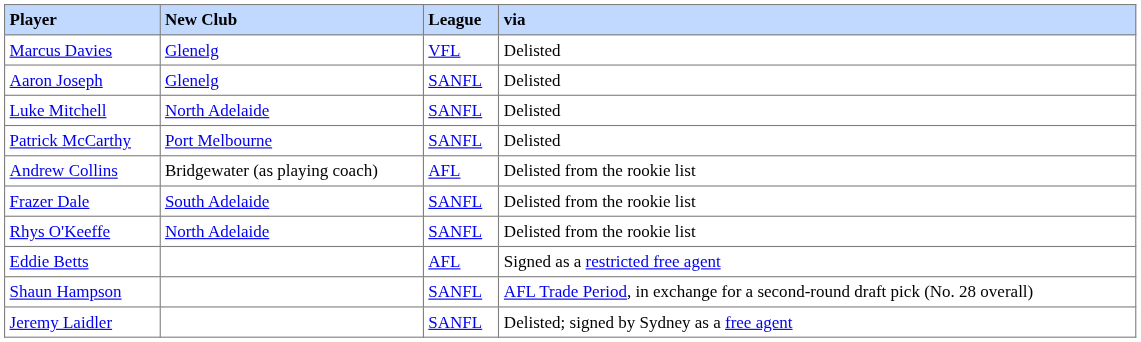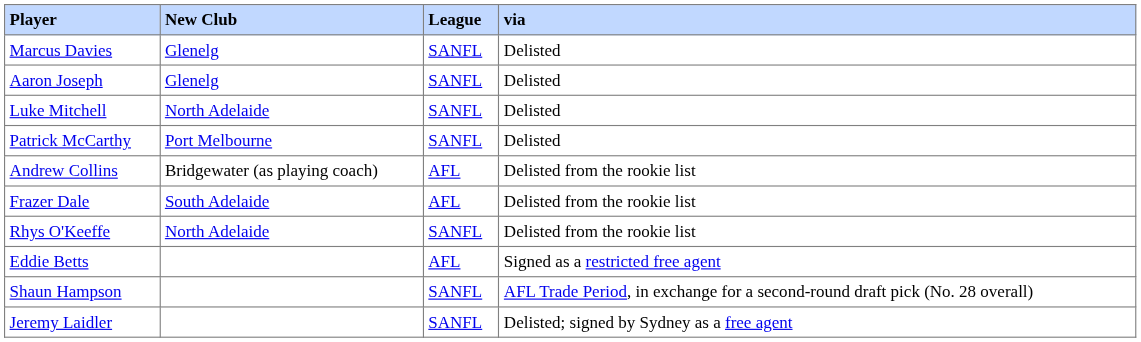 <table border="1" cellpadding="4" cellspacing="0"  style="text-align:left; font-size:95%; border-collapse:collapse; width:80%;">
 <tr style="background:#C1D8FF;">
 <th>Player</th>
 <th>New Club</th>
 <th>League</th>
 <th>via</th>
 </tr>
 <tr>
 <td> <a href='#'>Marcus Davies</a></td>
 <td><a href='#'>Glenelg</a></td>
-<td><a href='#'>VFL</a></td>
+<td><a href='#'>SANFL</a></td>
 <td>Delisted</td>
 </tr>
 <tr>
 <td> <a href='#'>Aaron Joseph</a></td>
 <td><a href='#'>Glenelg</a></td>
 <td><a href='#'>SANFL</a></td>
 <td>Delisted</td>
 </tr>
 <tr>
 <td> <a href='#'>Luke Mitchell</a></td>
 <td><a href='#'>North Adelaide</a></td>
 <td><a href='#'>SANFL</a></td>
 <td>Delisted</td>
 </tr>
 <tr>
 <td> <a href='#'>Patrick McCarthy</a></td>
 <td><a href='#'>Port Melbourne</a></td>
 <td><a href='#'>SANFL</a></td>
 <td>Delisted</td>
 </tr>
 <tr>
 <td> <a href='#'>Andrew Collins</a></td>
 <td>Bridgewater (as playing coach)</td>
 <td><a href='#'>AFL</a></td>
 <td>Delisted from the rookie list</td>
 </tr>
 <tr>
 <td> <a href='#'>Frazer Dale</a></td>
 <td><a href='#'>South Adelaide</a></td>
-<td><a href='#'>SANFL</a></td>
+<td><a href='#'>AFL</a></td>
 <td>Delisted from the rookie list</td>
 </tr>
 <tr>
 <td> <a href='#'>Rhys O'Keeffe</a></td>
 <td><a href='#'>North Adelaide</a></td>
 <td><a href='#'>SANFL</a></td>
 <td>Delisted from the rookie list</td>
 </tr>
 <tr>
 <td> <a href='#'>Eddie Betts</a></td>
 <td></td>
 <td><a href='#'>AFL</a></td>
 <td>Signed as a <a href='#'>restricted free agent</a></td>
 </tr>
 <tr>
 <td> <a href='#'>Shaun Hampson</a></td>
 <td></td>
 <td><a href='#'>SANFL</a></td>
 <td><a href='#'>AFL Trade Period</a>, in exchange for a second-round draft pick (No. 28 overall)</td>
 </tr>
 <tr>
 <td> <a href='#'>Jeremy Laidler</a></td>
 <td></td>
 <td><a href='#'>SANFL</a></td>
 <td>Delisted; signed by Sydney as a <a href='#'>free agent</a></td>
 </tr>
 </table>
